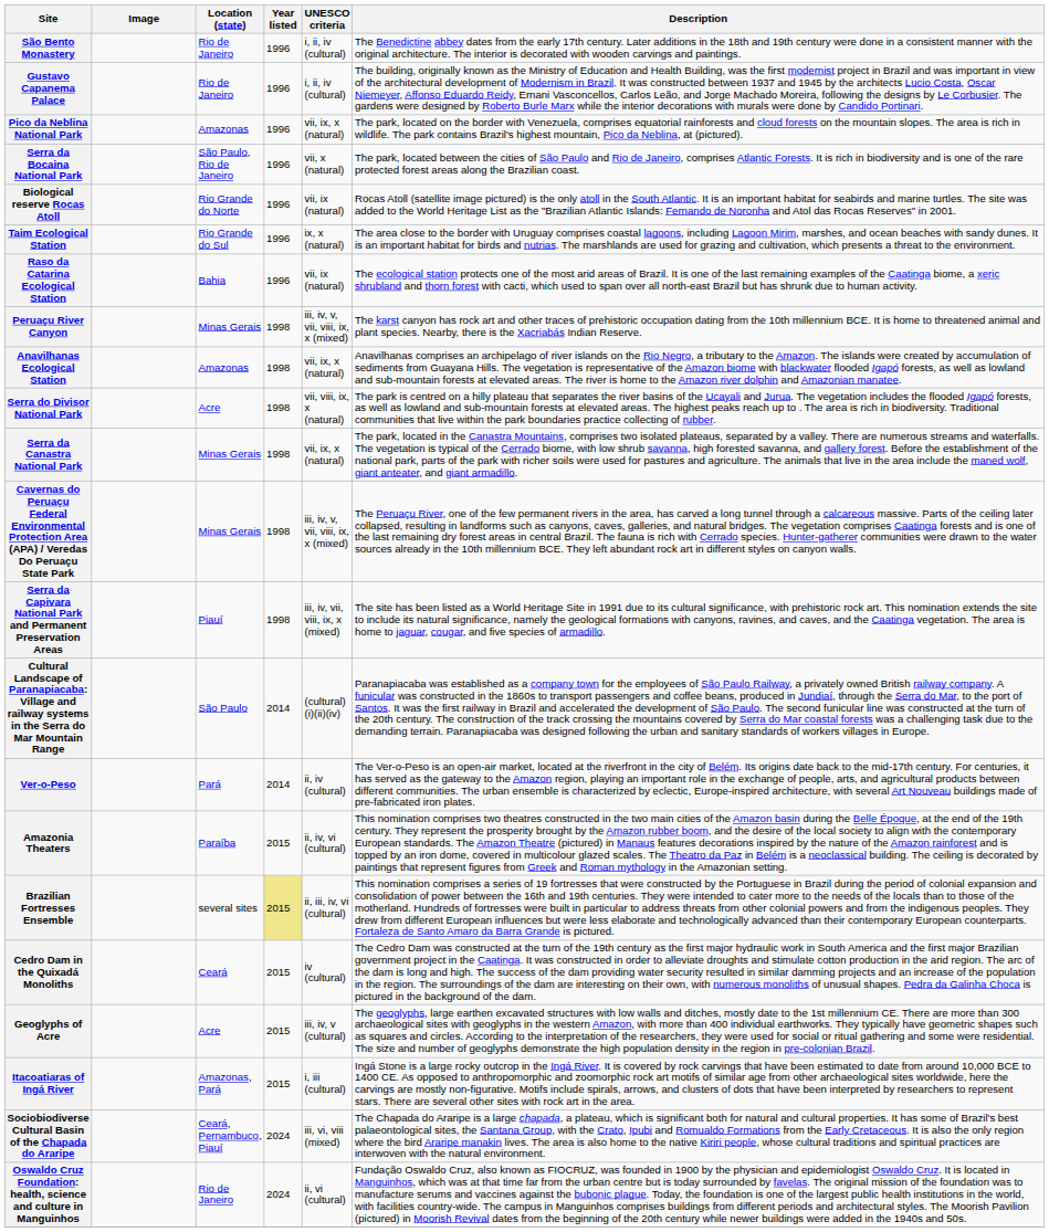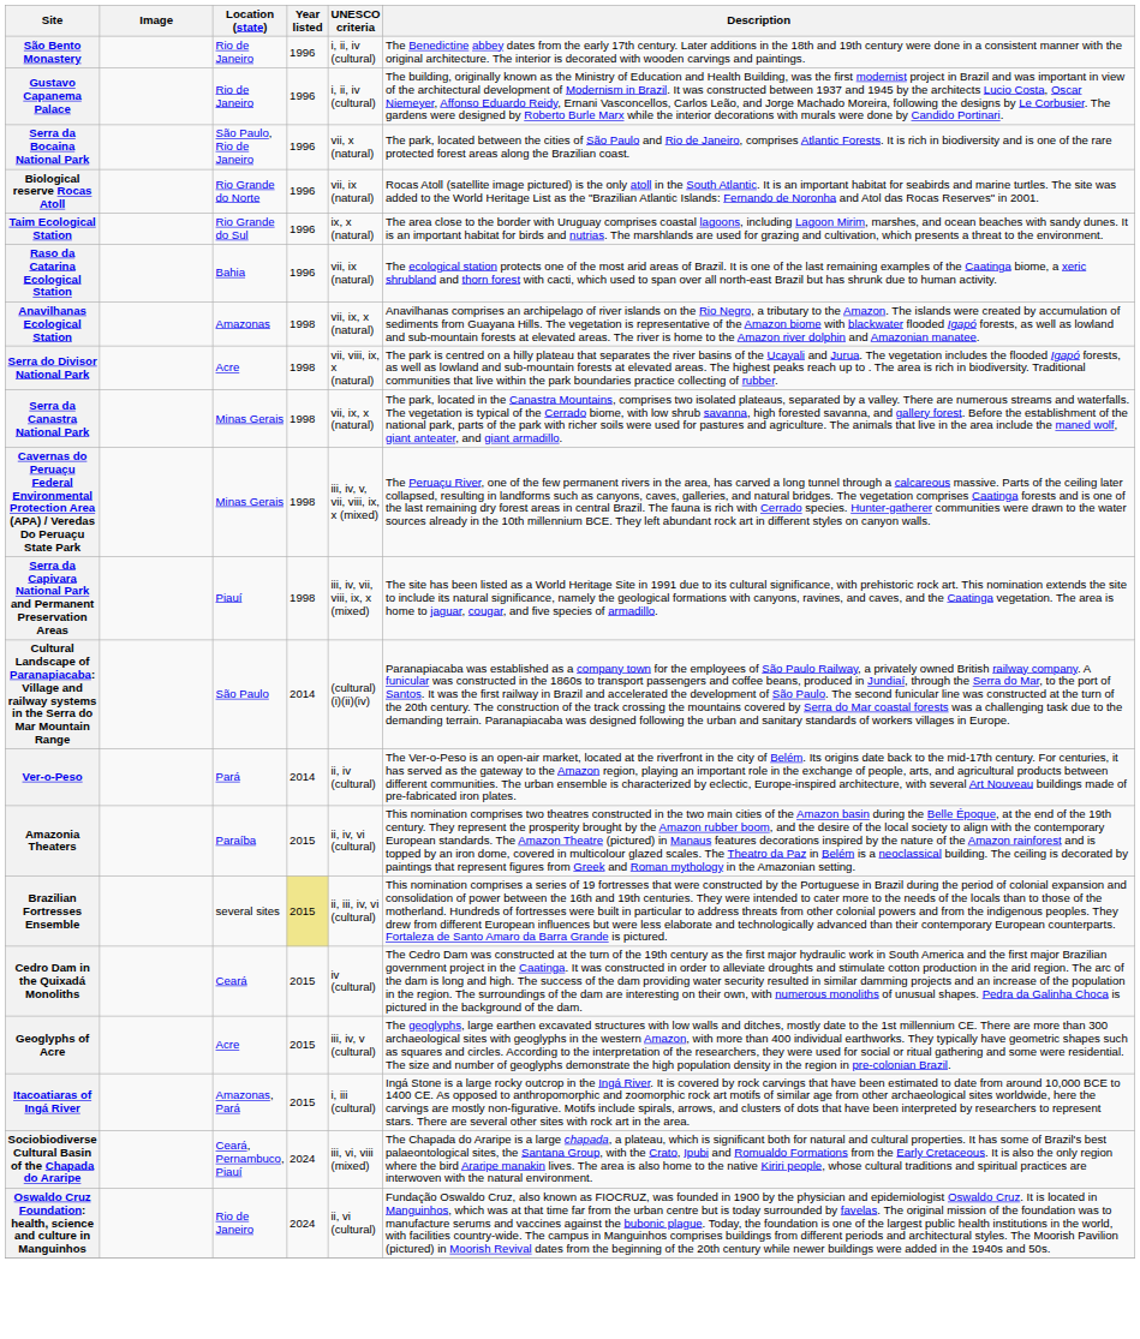 <table class="wikitable sortable plainrowheaders">
 <tr>
 <th style="width:100px;" scope="col">Site</th>
 <th class="unsortable" style="width:150px;" scope="col">Image</th>
 <th style="width:80px;" scope="col">Location (<a href='#'>state</a>)</th>
 <th style="width:50px;" scope="col">Year listed</th>
 <th style="width:60px;" scope="col">UNESCO criteria</th>
 <th scope="col" class="unsortable">Description</th>
 </tr>
 <tr>
 <th scope="row"><a href='#'>São Bento Monastery</a></th>
 <td></td>
 <td><a href='#'>Rio de Janeiro</a></td>
 <td>1996</td>
 <td>i, ii, iv (cultural)</td>
 <td>The <a href='#'>Benedictine</a> <a href='#'>abbey</a> dates from the early 17th century. Later additions in the 18th and 19th century were done in a consistent manner with the original architecture. The interior is decorated with wooden carvings and paintings.</td>
 </tr>
 <tr>
 <th scope="row"><a href='#'>Gustavo Capanema Palace</a></th>
 <td></td>
 <td><a href='#'>Rio de Janeiro</a></td>
 <td>1996</td>
 <td>i, ii, iv (cultural)</td>
 <td>The building, originally known as the Ministry of Education and Health Building, was the first <a href='#'>modernist</a> project in Brazil and was important in view of the architectural development of <a href='#'>Modernism in Brazil</a>. It was constructed between 1937 and 1945 by the architects <a href='#'>Lucio Costa</a>, <a href='#'>Oscar Niemeyer</a>, <a href='#'>Affonso Eduardo Reidy</a>, Ernani Vasconcellos, Carlos Leão, and Jorge Machado Moreira, following the designs by <a href='#'>Le Corbusier</a>. The gardens were designed by <a href='#'>Roberto Burle Marx</a> while the interior decorations with murals were done by <a href='#'>Candido Portinari</a>.</td>
-</tr>
-<tr>
-<th scope="row"><a href='#'>Pico da Neblina National Park</a></th>
-<td></td>
-<td><a href='#'>Amazonas</a></td>
-<td>1996</td>
-<td>vii, ix, x (natural)</td>
-<td>The park, located on the border with Venezuela, comprises equatorial rainforests and <a href='#'>cloud forests</a> on the mountain slopes. The area is rich in wildlife. The park contains Brazil's highest mountain, <a href='#'>Pico da Neblina</a>, at  (pictured).</td>
 </tr>
 <tr>
 <th scope="row"><a href='#'>Serra da Bocaina National Park</a></th>
 <td></td>
 <td><a href='#'>São Paulo</a>, <a href='#'>Rio de Janeiro</a></td>
 <td>1996</td>
 <td>vii, x (natural)</td>
 <td>The park, located between the cities of <a href='#'>São Paulo</a> and <a href='#'>Rio de Janeiro</a>, comprises <a href='#'>Atlantic Forests</a>. It is rich in biodiversity and is one of the rare protected forest areas along the Brazilian coast.</td>
 </tr>
 <tr>
 <th scope="row">Biological reserve <a href='#'>Rocas Atoll</a></th>
 <td></td>
 <td><a href='#'>Rio Grande do Norte</a></td>
 <td>1996</td>
 <td>vii, ix (natural)</td>
 <td>Rocas Atoll (satellite image pictured) is the only <a href='#'>atoll</a> in the <a href='#'>South Atlantic</a>. It is an important habitat for seabirds and marine turtles. The site was added to the World Heritage List as the "Brazilian Atlantic Islands: <a href='#'>Fernando de Noronha</a> and Atol das Rocas Reserves" in 2001.</td>
 </tr>
 <tr>
 <th scope="row"><a href='#'>Taim Ecological Station</a></th>
 <td></td>
 <td><a href='#'>Rio Grande do Sul</a></td>
 <td>1996</td>
 <td>ix, x (natural)</td>
 <td>The area close to the border with Uruguay comprises coastal <a href='#'>lagoons</a>, including <a href='#'>Lagoon Mirim</a>, marshes, and ocean beaches with sandy dunes. It is an important habitat for birds and <a href='#'>nutrias</a>. The marshlands are used for grazing and cultivation, which presents a threat to the environment.</td>
 </tr>
 <tr>
 <th scope="row"><a href='#'>Raso da Catarina Ecological Station</a></th>
 <td></td>
 <td><a href='#'>Bahia</a></td>
 <td>1996</td>
 <td>vii, ix (natural)</td>
 <td>The <a href='#'>ecological station</a> protects one of the most arid areas of Brazil. It is one of the last remaining examples of the <a href='#'>Caatinga</a> biome, a <a href='#'>xeric shrubland</a> and <a href='#'>thorn forest</a> with cacti, which used to span over all north-east Brazil but has shrunk due to human activity.</td>
-</tr>
-<tr>
-<th scope="row"><a href='#'>Peruaçu River Canyon</a></th>
-<td></td>
-<td><a href='#'>Minas Gerais</a></td>
-<td>1998</td>
-<td>iii, iv, v, vii, viii, ix, x (mixed)</td>
-<td>The <a href='#'>karst</a> canyon has rock art and other traces of prehistoric occupation dating from the 10th millennium BCE. It is home to threatened animal and plant species. Nearby, there is the <a href='#'>Xacriabás</a> Indian Reserve.</td>
 </tr>
 <tr>
 <th scope="row"><a href='#'>Anavilhanas Ecological Station</a></th>
 <td></td>
 <td><a href='#'>Amazonas</a></td>
 <td>1998</td>
 <td>vii, ix, x (natural)</td>
 <td>Anavilhanas comprises an archipelago of river islands on the <a href='#'>Rio Negro</a>, a tributary to the <a href='#'>Amazon</a>. The islands were created by accumulation of sediments from Guayana Hills. The vegetation is representative of the <a href='#'>Amazon biome</a> with <a href='#'>blackwater</a> flooded <em><a href='#'>Igapó</a></em> forests, as well as lowland and sub-mountain forests at elevated areas. The river is home to the <a href='#'>Amazon river dolphin</a> and <a href='#'>Amazonian manatee</a>.</td>
 </tr>
 <tr>
 <th scope="row"><a href='#'>Serra do Divisor National Park</a></th>
 <td></td>
 <td><a href='#'>Acre</a></td>
 <td>1998</td>
 <td>vii, viii, ix, x (natural)</td>
 <td>The park is centred on a hilly plateau that separates the river basins of the <a href='#'>Ucayali</a> and <a href='#'>Jurua</a>. The vegetation includes the flooded <em><a href='#'>Igapó</a></em> forests, as well as lowland and sub-mountain forests at elevated areas. The highest peaks reach up to . The area is rich in biodiversity. Traditional communities that live within the park boundaries practice collecting of <a href='#'>rubber</a>.</td>
 </tr>
 <tr>
 <th scope="row"><a href='#'>Serra da Canastra National Park</a></th>
 <td></td>
 <td><a href='#'>Minas Gerais</a></td>
 <td>1998</td>
 <td>vii, ix, x (natural)</td>
 <td>The park, located in the <a href='#'>Canastra Mountains</a>, comprises two isolated plateaus, separated by a valley. There are numerous streams and waterfalls. The vegetation is typical of the <a href='#'>Cerrado</a> biome, with low shrub <a href='#'>savanna</a>, high forested savanna, and <a href='#'>gallery forest</a>. Before the establishment of the national park, parts of the park with richer soils were used for pastures and agriculture. The animals that live in the area include the <a href='#'>maned wolf</a>, <a href='#'>giant anteater</a>, and <a href='#'>giant armadillo</a>.</td>
 </tr>
 <tr>
 <th scope="row"><a href='#'>Cavernas do Peruaçu Federal Environmental Protection Area</a> (APA) / Veredas Do Peruaçu State Park</th>
 <td></td>
 <td><a href='#'>Minas Gerais</a></td>
 <td>1998</td>
 <td>iii, iv, v, vii, viii, ix, x (mixed)</td>
 <td>The <a href='#'>Peruaçu River</a>, one of the few permanent rivers in the area, has carved a  long tunnel through a <a href='#'>calcareous</a> massive. Parts of the ceiling later collapsed, resulting in landforms such as canyons, caves, galleries, and natural bridges. The vegetation comprises <a href='#'>Caatinga</a> forests and is one of the last remaining dry forest areas in central Brazil. The fauna is rich with <a href='#'>Cerrado</a> species. <a href='#'>Hunter-gatherer</a> communities were drawn to the water sources already in the 10th millennium BCE. They left abundant rock art in different styles on canyon walls.</td>
 </tr>
 <tr>
 <th scope="row"><a href='#'>Serra da Capivara National Park</a> and Permanent Preservation Areas</th>
 <td></td>
 <td><a href='#'>Piauí</a></td>
 <td>1998</td>
 <td>iii, iv, vii, viii, ix, x (mixed)</td>
 <td>The site has been listed as a World Heritage Site in 1991 due to its cultural significance, with prehistoric rock art. This nomination extends the site to include its natural significance, namely the geological formations with canyons, ravines, and caves, and the <a href='#'>Caatinga</a> vegetation. The area is home to <a href='#'>jaguar</a>, <a href='#'>cougar</a>, and five species of <a href='#'>armadillo</a>.</td>
 </tr>
 <tr>
 <th scope="row">Cultural Landscape of <a href='#'>Paranapiacaba</a>: Village and railway systems in the Serra do Mar Mountain Range</th>
 <td></td>
 <td><a href='#'>São Paulo</a></td>
 <td>2014</td>
 <td>(cultural)  (i)(ii)(iv)</td>
 <td>Paranapiacaba was established as a <a href='#'>company town</a> for the employees of <a href='#'>São Paulo Railway</a>, a privately owned British <a href='#'>railway company</a>. A <a href='#'>funicular</a> was constructed in the 1860s to transport passengers and coffee beans, produced in <a href='#'>Jundiaí</a>, through the <a href='#'>Serra do Mar</a>, to the port of <a href='#'>Santos</a>. It was the first railway in Brazil and accelerated the development of <a href='#'>São Paulo</a>. The second funicular line was constructed at the turn of the 20th century. The construction of the track crossing the mountains covered by <a href='#'>Serra do Mar coastal forests</a> was a challenging task due to the demanding terrain. Paranapiacaba was designed following the urban and sanitary standards of workers villages in Europe.</td>
 </tr>
 <tr>
 <th scope="row"><a href='#'>Ver-o-Peso</a></th>
 <td></td>
 <td><a href='#'>Pará</a></td>
 <td>2014</td>
 <td>ii, iv (cultural)</td>
 <td>The Ver-o-Peso is an open-air market, located at the riverfront in the city of <a href='#'>Belém</a>. Its origins date back to the mid-17th century. For centuries, it has served as the gateway to the <a href='#'>Amazon</a> region, playing an important role in the exchange of people, arts, and agricultural products between different communities. The urban ensemble is characterized by eclectic, Europe-inspired architecture, with several <a href='#'>Art Nouveau</a> buildings made of pre-fabricated iron plates.</td>
 </tr>
 <tr>
 <th scope="row">Amazonia Theaters</th>
 <td></td>
 <td><a href='#'>Paraíba</a></td>
 <td>2015</td>
 <td>ii, iv, vi (cultural)</td>
 <td>This nomination comprises two theatres constructed in the two main cities of the <a href='#'>Amazon basin</a> during the <a href='#'>Belle Époque</a>, at the end of the 19th century. They represent the prosperity brought by the <a href='#'>Amazon rubber boom</a>, and the desire of the local society to align with the contemporary European standards. The <a href='#'>Amazon Theatre</a> (pictured) in <a href='#'>Manaus</a> features decorations inspired by the nature of the <a href='#'>Amazon rainforest</a> and is topped by an iron dome, covered in multicolour glazed scales. The <a href='#'>Theatro da Paz</a> in <a href='#'>Belém</a> is a <a href='#'>neoclassical</a> building. The ceiling is decorated by paintings that represent figures from <a href='#'>Greek</a> and <a href='#'>Roman mythology</a> in the Amazonian setting.</td>
 </tr>
 <tr>
 <th scope="row">Brazilian Fortresses Ensemble</th>
 <td></td>
 <td>several sites</td>
 <td style="background: khaki;">2015</td>
 <td>ii, iii, iv, vi (cultural)</td>
 <td>This nomination comprises a series of 19 fortresses that were constructed by the Portuguese in Brazil during the period of colonial expansion and consolidation of power between the 16th and 19th centuries. They were intended to cater more to the needs of the locals than to those of the motherland. Hundreds of fortresses were built in particular to address threats from other colonial powers and from the indigenous peoples. They drew from different European influences but were less elaborate and technologically advanced than their contemporary European counterparts. <a href='#'>Fortaleza de Santo Amaro da Barra Grande</a> is pictured.</td>
 </tr>
 <tr>
 <th scope="row">Cedro Dam in the Quixadá Monoliths</th>
 <td></td>
 <td><a href='#'>Ceará</a></td>
 <td>2015</td>
 <td>iv (cultural)</td>
 <td>The Cedro Dam was constructed at the turn of the 19th century as the first major hydraulic work in South America and the first major Brazilian government project in the <a href='#'>Caatinga</a>. It was constructed in order to alleviate droughts and stimulate cotton production in the arid region. The arc of the dam is  long and  high. The success of the dam providing water security resulted in similar damming projects and an increase of the population in the region. The surroundings of the dam are interesting on their own, with <a href='#'>numerous monoliths</a> of unusual shapes. <a href='#'>Pedra da Galinha Choca</a> is pictured in the background of the dam.</td>
 </tr>
 <tr>
 <th scope="row">Geoglyphs of Acre</th>
 <td></td>
 <td><a href='#'>Acre</a></td>
 <td>2015</td>
 <td>iii, iv, v (cultural)</td>
 <td>The <a href='#'>geoglyphs</a>, large earthen excavated structures with low walls and ditches, mostly date to the 1st millennium CE. There are more than 300 archaeological sites with geoglyphs in the western <a href='#'>Amazon</a>, with more than 400 individual earthworks. They typically have geometric shapes such as squares and circles. According to the interpretation of the researchers, they were used for social or ritual gathering and some were residential. The size and number of geoglyphs demonstrate the high population density in the region in <a href='#'>pre-colonian Brazil</a>.</td>
 </tr>
 <tr>
 <th scope="row"><a href='#'>Itacoatiaras of Ingá River</a></th>
 <td></td>
 <td><a href='#'>Amazonas</a>, <a href='#'>Pará</a></td>
 <td>2015</td>
 <td>i, iii (cultural)</td>
 <td>Ingá Stone is a large rocky outcrop in the <a href='#'>Ingá River</a>. It is covered by rock carvings that have been estimated to date from around 10,000 BCE to 1400 CE. As opposed to anthropomorphic and zoomorphic rock art motifs of similar age from other archaeological sites worldwide, here the carvings are mostly non-figurative. Motifs include spirals, arrows, and clusters of dots that have been interpreted by researchers to represent stars. There are several other sites with rock art in the area.</td>
 </tr>
 <tr>
 <th scope="row">Sociobiodiverse Cultural Basin of the <a href='#'>Chapada do Araripe</a></th>
 <td></td>
 <td><a href='#'>Ceará</a>, <a href='#'>Pernambuco</a>, <a href='#'>Piauí</a></td>
 <td>2024</td>
 <td>iii, vi, viii (mixed)</td>
 <td>The Chapada do Araripe is a large <em><a href='#'>chapada</a></em>, a plateau, which is significant both for natural and cultural properties. It has some of Brazil's best palaeontological sites, the <a href='#'>Santana Group</a>, with the <a href='#'>Crato</a>, <a href='#'>Ipubi</a> and <a href='#'>Romualdo Formations</a> from the <a href='#'>Early Cretaceous</a>. It is also the only region where the bird <a href='#'>Araripe manakin</a> lives. The area is also home to the native <a href='#'>Kiriri people</a>, whose cultural traditions and spiritual practices are interwoven with the natural environment.</td>
 </tr>
 <tr>
 <th scope="row"><a href='#'>Oswaldo Cruz Foundation</a>: health, science and culture in Manguinhos</th>
 <td></td>
 <td><a href='#'>Rio de Janeiro</a></td>
 <td>2024</td>
 <td>ii, vi (cultural)</td>
 <td>Fundação Oswaldo Cruz, also known as FIOCRUZ, was founded in 1900 by the physician and epidemiologist <a href='#'>Oswaldo Cruz</a>. It is located in <a href='#'>Manguinhos</a>, which was at that time far from the urban centre but is today surrounded by <a href='#'>favelas</a>. The original mission of the foundation was to manufacture serums and vaccines against the <a href='#'>bubonic plague</a>. Today, the foundation is one of the largest public health institutions in the world, with facilities country-wide. The campus in Manguinhos comprises buildings from different periods and architectural styles. The Moorish Pavilion (pictured) in <a href='#'>Moorish Revival</a> dates from the beginning of the 20th century while newer buildings were added in the 1940s and 50s.</td>
 </tr>
 <tr>
 </tr>
 </table>
